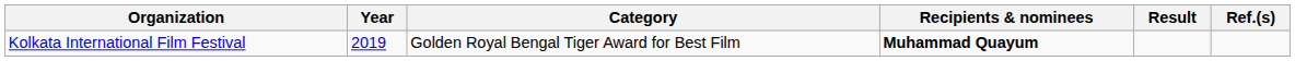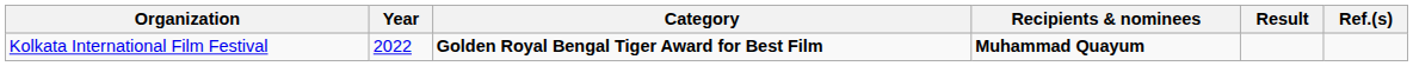 <table class="wikitable sortable" width="99%" style=font-size:96%>
 <tr style="background:#ccc;">
 <th>Organization</th>
 <th>Year</th>
 <th>Category</th>
 <th>Recipients & nominees</th>
 <th>Result</th>
 <th>Ref.(s)</th>
 </tr>
 <tr>
 <td><a href='#'>Kolkata International Film Festival</a></td>
-<td><a href='#'>2019</a></td>
-<td>Golden Royal Bengal Tiger Award for Best Film</td>
+<td><a href='#'>2022</a></td>
+<td><strong>Golden Royal Bengal Tiger Award for Best Film</strong></td>
 <td><strong>Muhammad Quayum</strong></td>
 <td></td>
 <td></td>
 </tr>
 </table>
